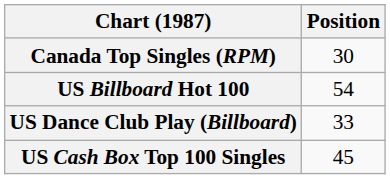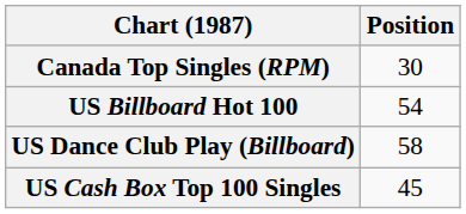 <table class="wikitable sortable plainrowheaders" style="text-align:center">
 <tr>
 <th scope="col">Chart (1987)</th>
 <th scope="col">Position</th>
 </tr>
 <tr>
 <th scope="row">Canada Top Singles (<em>RPM</em>)</th>
 <td>30</td>
 </tr>
 <tr>
 <th scope="row">US <em>Billboard</em> Hot 100</th>
 <td>54</td>
 </tr>
 <tr>
 <th scope="row">US Dance Club Play (<em>Billboard</em>)</th>
-<td>33</td>
+<td>58</td>
 </tr>
 <tr>
 <th scope="row">US <em>Cash Box</em> Top 100 Singles</th>
 <td>45</td>
 </tr>
 </table>
